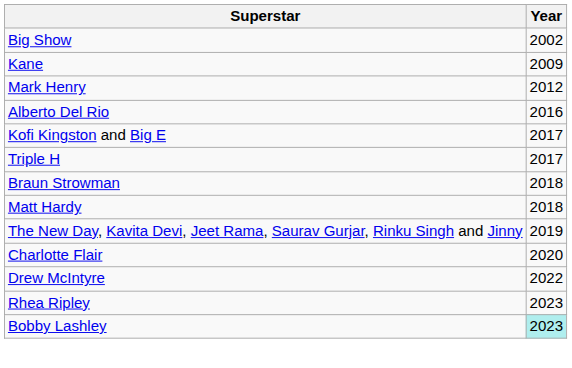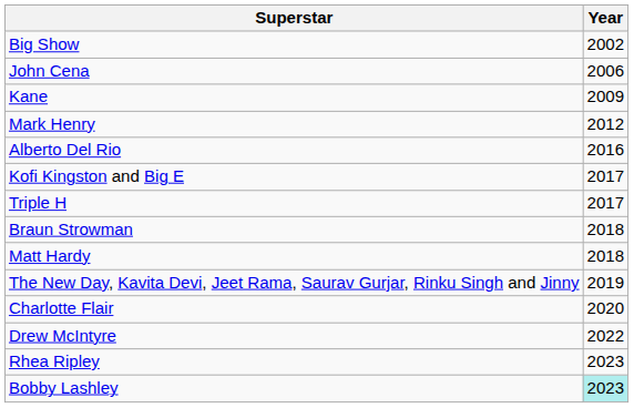 <table class="wikitable">
 <tr>
 <th>Superstar</th>
 <th>Year</th>
 </tr>
 <tr>
 <td><a href='#'>Big Show</a></td>
 <td>2002</td>
+</tr>
+<tr>
+<td><a href='#'>John Cena</a></td>
+<td>2006</td>
 </tr>
 <tr>
 <td><a href='#'>Kane</a></td>
 <td>2009</td>
 </tr>
 <tr>
 <td><a href='#'>Mark Henry</a></td>
 <td>2012</td>
 </tr>
 <tr>
 <td><a href='#'>Alberto Del Rio</a></td>
 <td>2016</td>
 </tr>
 <tr>
 <td><a href='#'>Kofi Kingston</a> and <a href='#'>Big E</a></td>
 <td>2017</td>
 </tr>
 <tr>
 <td><a href='#'>Triple H</a></td>
 <td>2017</td>
 </tr>
 <tr>
 <td><a href='#'>Braun Strowman</a></td>
 <td>2018</td>
 </tr>
 <tr>
 <td><a href='#'>Matt Hardy</a></td>
 <td>2018</td>
 </tr>
 <tr>
 <td><a href='#'>The New Day</a>, <a href='#'>Kavita Devi</a>, <a href='#'>Jeet Rama</a>, <a href='#'>Saurav Gurjar</a>, <a href='#'>Rinku Singh</a> and <a href='#'>Jinny</a></td>
 <td>2019</td>
 </tr>
 <tr>
 <td><a href='#'>Charlotte Flair</a></td>
 <td>2020</td>
 </tr>
 <tr>
 <td><a href='#'>Drew McIntyre</a></td>
 <td>2022</td>
 </tr>
 <tr>
 <td><a href='#'>Rhea Ripley</a></td>
 <td>2023</td>
 </tr>
 <tr>
 <td><a href='#'>Bobby Lashley</a></td>
 <td style="background: paleturquoise;">2023</td>
 </tr>
 </table>
